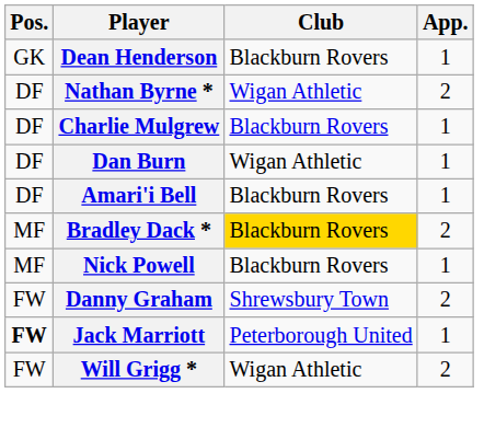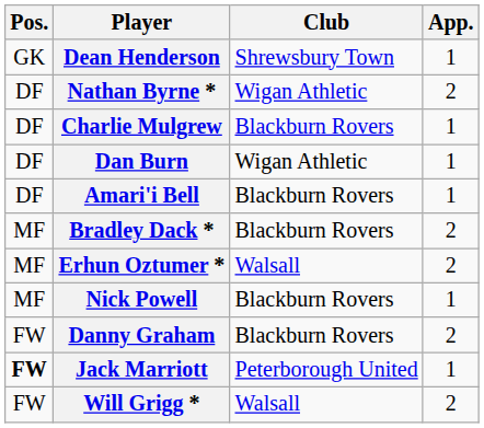 <table class="wikitable plainrowheaders" style="text-align: left">
 <tr>
 <th scope=col>Pos.</th>
 <th scope=col>Player</th>
 <th scope=col>Club</th>
 <th scope=col>App.</th>
 </tr>
 <tr>
 <td style=text-align:center>GK</td>
 <th scope=row><a href='#'>Dean Henderson</a></th>
-<td>Blackburn Rovers</td>
+<td><a href='#'>Shrewsbury Town</a></td>
 <td style=text-align:center>1</td>
 </tr>
 <tr>
 <td style=text-align:center>DF</td>
 <th scope=row><a href='#'>Nathan Byrne</a> *</th>
 <td><a href='#'>Wigan Athletic</a></td>
 <td style=text-align:center>2</td>
 </tr>
 <tr>
 <td style=text-align:center>DF</td>
 <th scope=row><a href='#'>Charlie Mulgrew</a></th>
 <td><a href='#'>Blackburn Rovers</a></td>
 <td style=text-align:center>1</td>
 </tr>
 <tr>
 <td style=text-align:center>DF</td>
 <th scope=row><a href='#'>Dan Burn</a></th>
 <td>Wigan Athletic</td>
 <td style=text-align:center>1</td>
 </tr>
 <tr>
 <td style=text-align:center>DF</td>
 <th scope=row><a href='#'>Amari'i Bell</a></th>
 <td>Blackburn Rovers</td>
 <td style=text-align:center>1</td>
 </tr>
 <tr>
 <td style=text-align:center>MF</td>
 <th scope=row><a href='#'>Bradley Dack</a> *</th>
-<td style="background: gold;">Blackburn Rovers</td>
+<td>Blackburn Rovers</td>
+<td style=text-align:center>2</td>
+</tr>
+<tr>
+<td style=text-align:center>MF</td>
+<th scope=row><a href='#'>Erhun Oztumer</a> *</th>
+<td><a href='#'>Walsall</a></td>
 <td style=text-align:center>2</td>
 </tr>
 <tr>
 <td style=text-align:center>MF</td>
 <th scope=row><a href='#'>Nick Powell</a></th>
 <td>Blackburn Rovers</td>
 <td style=text-align:center>1</td>
 </tr>
 <tr>
 <td style=text-align:center>FW</td>
 <th scope=row><a href='#'>Danny Graham</a></th>
-<td><a href='#'>Shrewsbury Town</a></td>
+<td>Blackburn Rovers</td>
 <td style=text-align:center>2</td>
 </tr>
 <tr>
 <td style=text-align:center><strong>FW</strong></td>
 <th scope=row><a href='#'>Jack Marriott</a></th>
 <td><a href='#'>Peterborough United</a></td>
 <td style=text-align:center>1</td>
 </tr>
 <tr>
 <td style=text-align:center>FW</td>
 <th scope=row><a href='#'>Will Grigg</a> *</th>
-<td>Wigan Athletic</td>
+<td><a href='#'>Walsall</a></td>
 <td style=text-align:center>2</td>
 </tr>
 </table>
